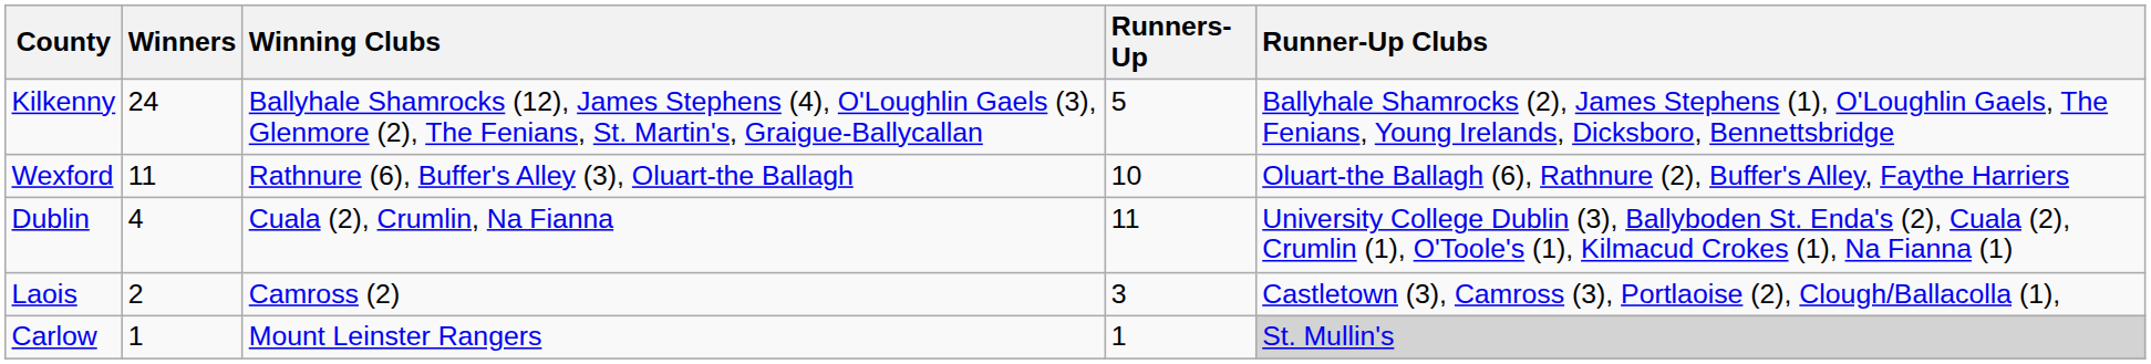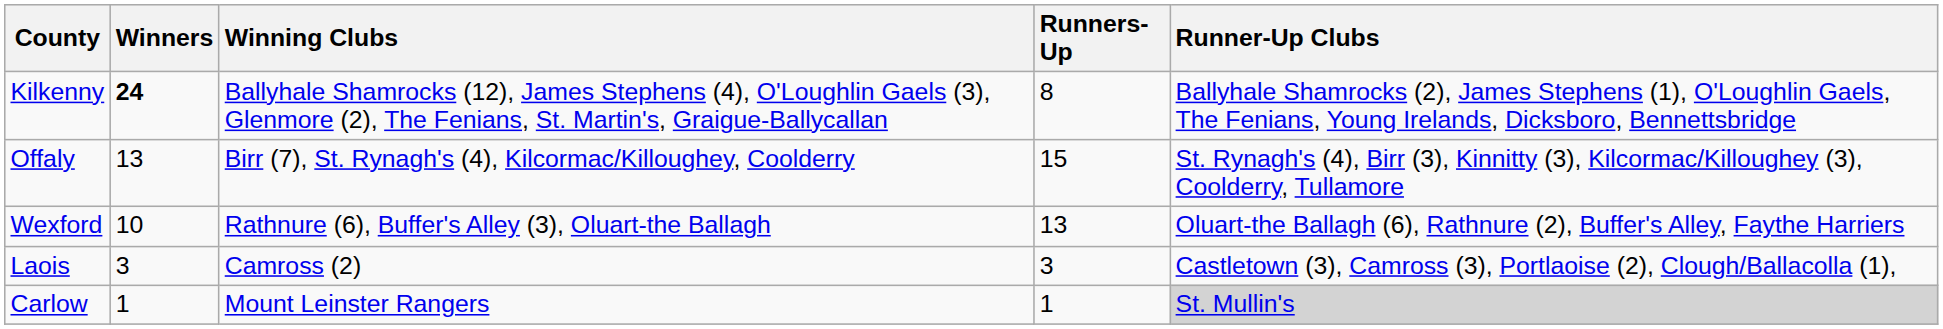 <table class="wikitable">
 <tr>
 <th>County</th>
 <th style="text-align:left">Winners</th>
 <th style="text-align:left">Winning Clubs</th>
 <th style="text-align:left">Runners-Up</th>
 <th style="text-align:left">Runner-Up Clubs</th>
 </tr>
 <tr style="vertical-align:top">
 <td><a href='#'>Kilkenny</a></td>
-<td>24</td>
+<td><strong>24</strong></td>
 <td><a href='#'>Ballyhale Shamrocks</a> (12), <a href='#'>James Stephens</a> (4), <a href='#'>O'Loughlin Gaels</a> (3), <a href='#'>Glenmore</a> (2), <a href='#'>The Fenians</a>, <a href='#'>St. Martin's</a>, <a href='#'>Graigue-Ballycallan</a></td>
-<td>5</td>
+<td>8</td>
 <td><a href='#'>Ballyhale Shamrocks</a> (2), <a href='#'>James Stephens</a> (1), <a href='#'>O'Loughlin Gaels</a>, <a href='#'>The Fenians</a>, <a href='#'>Young Irelands</a>, <a href='#'>Dicksboro</a>, <a href='#'>Bennettsbridge</a></td>
 </tr>
 <tr style="vertical-align:top">
+<td><a href='#'>Offaly</a></td>
+<td>13</td>
+<td><a href='#'>Birr</a> (7), <a href='#'>St. Rynagh's</a> (4), <a href='#'>Kilcormac/Killoughey</a>, <a href='#'>Coolderry</a></td>
+<td>15</td>
+<td><a href='#'>St. Rynagh's</a> (4), <a href='#'>Birr</a> (3), <a href='#'>Kinnitty</a> (3), <a href='#'>Kilcormac/Killoughey</a> (3), <a href='#'>Coolderry</a>, <a href='#'>Tullamore</a></td>
+</tr>
+<tr style="vertical-align:top">
 <td><a href='#'>Wexford</a></td>
-<td>11</td>
+<td>10</td>
 <td><a href='#'>Rathnure</a> (6), <a href='#'>Buffer's Alley</a> (3), <a href='#'>Oluart-the Ballagh</a></td>
-<td>10</td>
+<td>13</td>
 <td><a href='#'>Oluart-the Ballagh</a> (6), <a href='#'>Rathnure</a> (2), <a href='#'>Buffer's Alley</a>, <a href='#'>Faythe Harriers</a></td>
 </tr>
 <tr style="vertical-align:top">
-<td><a href='#'>Dublin</a></td>
-<td>4</td>
-<td><a href='#'>Cuala</a> (2), <a href='#'>Crumlin</a>, <a href='#'>Na Fianna</a></td>
-<td>11</td>
-<td><a href='#'>University College Dublin</a> (3), <a href='#'>Ballyboden St. Enda's</a> (2), <a href='#'>Cuala</a> (2), <a href='#'>Crumlin</a> (1), <a href='#'>O'Toole's</a> (1),  <a href='#'>Kilmacud Crokes</a> (1), <a href='#'>Na Fianna</a> (1)</td>
-</tr>
-<tr style="vertical-align:top">
 <td><a href='#'>Laois</a></td>
-<td>2</td>
+<td>3</td>
 <td><a href='#'>Camross</a> (2)</td>
 <td>3</td>
 <td><a href='#'>Castletown</a> (3), <a href='#'>Camross</a> (3), <a href='#'>Portlaoise</a> (2), <a href='#'>Clough/Ballacolla</a> (1),</td>
 </tr>
 <tr style="vertical-align:top">
 <td><a href='#'>Carlow</a></td>
 <td>1</td>
 <td><a href='#'>Mount Leinster Rangers</a></td>
 <td>1</td>
 <td style="background: lightgrey;"><a href='#'>St. Mullin's</a></td>
 </tr>
 </table>
